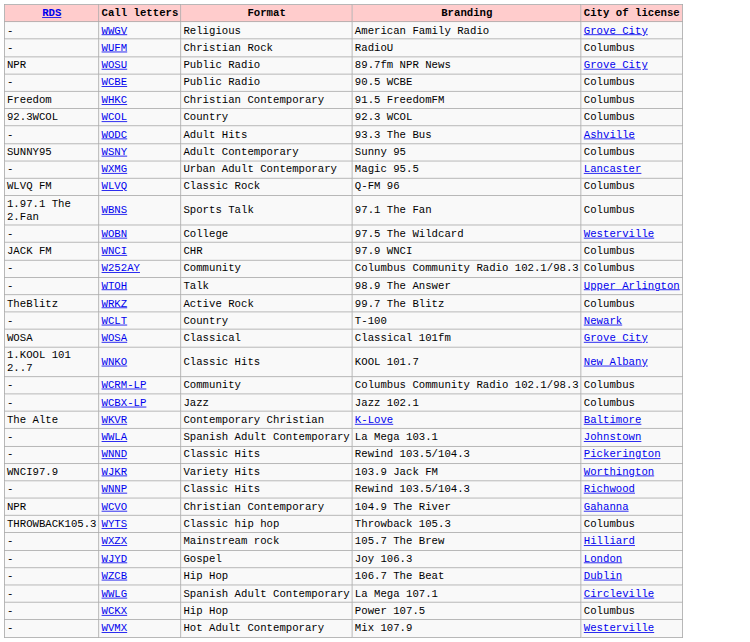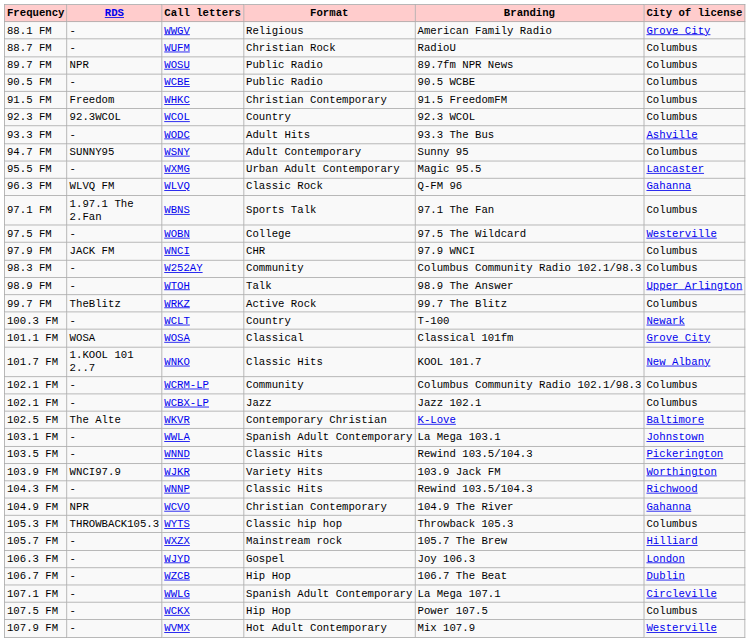 <table class="wikitable">
 <tr>
+<th style="background:#ffcccc;">Frequency</th>
 <th style="background:#ffcccc;"><a href='#'>RDS</a></th>
 <th style="background:#ffcccc;">Call letters</th>
 <th style="background:#ffcccc;">Format</th>
 <th style="background:#ffcccc;">Branding</th>
 <th style="background:#ffcccc;">City of license</th>
 </tr>
 <tr>
+<td>88.1 FM</td>
 <td>-</td>
 <td><a href='#'>WWGV</a></td>
 <td>Religious</td>
 <td>American Family Radio</td>
 <td><a href='#'>Grove City</a></td>
 </tr>
 <tr>
+<td>88.7 FM</td>
 <td>-</td>
 <td><a href='#'>WUFM</a></td>
 <td>Christian Rock</td>
 <td>RadioU</td>
 <td>Columbus</td>
 </tr>
 <tr>
+<td>89.7 FM</td>
 <td>NPR</td>
 <td><a href='#'>WOSU</a></td>
 <td>Public Radio</td>
 <td>89.7fm NPR News</td>
-<td><a href='#'>Grove City</a></td>
+<td>Columbus</td>
 </tr>
 <tr>
+<td>90.5 FM</td>
 <td>-</td>
 <td><a href='#'>WCBE</a></td>
 <td>Public Radio</td>
 <td>90.5 WCBE</td>
 <td>Columbus</td>
 </tr>
 <tr>
+<td>91.5 FM</td>
 <td>Freedom</td>
 <td><a href='#'>WHKC</a></td>
 <td>Christian Contemporary</td>
 <td>91.5 FreedomFM</td>
 <td>Columbus</td>
 </tr>
 <tr>
+<td>92.3 FM</td>
 <td>92.3WCOL</td>
 <td><a href='#'>WCOL</a></td>
 <td>Country</td>
 <td>92.3 WCOL</td>
 <td>Columbus</td>
 </tr>
 <tr>
+<td>93.3 FM</td>
 <td>-</td>
 <td><a href='#'>WODC</a></td>
 <td>Adult Hits</td>
 <td>93.3 The Bus</td>
 <td><a href='#'>Ashville</a></td>
 </tr>
 <tr>
+<td>94.7 FM</td>
 <td>SUNNY95</td>
 <td><a href='#'>WSNY</a></td>
 <td>Adult Contemporary</td>
 <td>Sunny 95</td>
 <td>Columbus</td>
 </tr>
 <tr>
+<td>95.5 FM</td>
 <td>-</td>
 <td><a href='#'>WXMG</a></td>
 <td>Urban Adult Contemporary</td>
 <td>Magic 95.5</td>
 <td><a href='#'>Lancaster</a></td>
 </tr>
 <tr>
+<td>96.3 FM</td>
 <td>WLVQ FM</td>
 <td><a href='#'>WLVQ</a></td>
 <td>Classic Rock</td>
 <td>Q-FM 96</td>
-<td>Columbus</td>
+<td><a href='#'>Gahanna</a></td>
 </tr>
 <tr>
+<td>97.1 FM</td>
 <td>1.97.1 The <br> 2.Fan</td>
 <td><a href='#'>WBNS</a></td>
 <td>Sports Talk</td>
 <td>97.1 The Fan</td>
 <td>Columbus</td>
 </tr>
 <tr>
+<td>97.5 FM</td>
 <td>-</td>
 <td><a href='#'>WOBN</a></td>
 <td>College</td>
 <td>97.5 The Wildcard</td>
 <td><a href='#'>Westerville</a></td>
 </tr>
 <tr>
+<td>97.9 FM</td>
 <td>JACK FM</td>
 <td><a href='#'>WNCI</a></td>
 <td>CHR</td>
 <td>97.9 WNCI</td>
 <td>Columbus</td>
 </tr>
 <tr>
+<td>98.3 FM</td>
 <td>-</td>
 <td><a href='#'>W252AY</a></td>
 <td>Community</td>
 <td>Columbus Community Radio 102.1/98.3</td>
 <td>Columbus</td>
 </tr>
 <tr>
+<td>98.9 FM</td>
 <td>-</td>
 <td><a href='#'>WTOH</a></td>
 <td>Talk</td>
 <td>98.9 The Answer</td>
 <td><a href='#'>Upper Arlington</a></td>
 </tr>
 <tr>
+<td>99.7 FM</td>
 <td>TheBlitz</td>
 <td><a href='#'>WRKZ</a></td>
 <td>Active Rock</td>
 <td>99.7 The Blitz</td>
 <td>Columbus</td>
 </tr>
 <tr>
+<td>100.3 FM</td>
 <td>-</td>
 <td><a href='#'>WCLT</a></td>
 <td>Country</td>
 <td>T-100</td>
 <td><a href='#'>Newark</a></td>
 </tr>
 <tr>
+<td>101.1 FM</td>
 <td>WOSA</td>
 <td><a href='#'>WOSA</a></td>
 <td>Classical</td>
 <td>Classical 101fm</td>
 <td><a href='#'>Grove City</a></td>
 </tr>
 <tr>
+<td>101.7 FM</td>
 <td>1.KOOL 101 <br> 2..7</td>
 <td><a href='#'>WNKO</a></td>
 <td>Classic Hits</td>
 <td>KOOL 101.7</td>
 <td><a href='#'>New Albany</a></td>
 </tr>
 <tr>
+<td>102.1 FM</td>
 <td>-</td>
 <td><a href='#'>WCRM-LP</a></td>
 <td>Community</td>
 <td>Columbus Community Radio 102.1/98.3</td>
 <td>Columbus</td>
 </tr>
 <tr>
+<td>102.1 FM</td>
 <td>-</td>
 <td><a href='#'>WCBX-LP</a></td>
 <td>Jazz</td>
 <td>Jazz 102.1</td>
 <td>Columbus</td>
 </tr>
 <tr>
+<td>102.5 FM</td>
 <td>The Alte</td>
 <td><a href='#'>WKVR</a></td>
 <td>Contemporary Christian</td>
 <td><a href='#'>K-Love</a></td>
 <td><a href='#'>Baltimore</a></td>
 </tr>
 <tr>
+<td>103.1 FM</td>
 <td>-</td>
 <td><a href='#'>WWLA</a></td>
 <td>Spanish Adult Contemporary</td>
 <td>La Mega 103.1</td>
 <td><a href='#'>Johnstown</a></td>
 </tr>
 <tr>
+<td>103.5 FM</td>
 <td>-</td>
 <td><a href='#'>WNND</a></td>
 <td>Classic Hits</td>
 <td>Rewind 103.5/104.3</td>
 <td><a href='#'>Pickerington</a></td>
 </tr>
 <tr>
+<td>103.9 FM</td>
 <td>WNCI97.9</td>
 <td><a href='#'>WJKR</a></td>
 <td>Variety Hits</td>
 <td>103.9 Jack FM</td>
 <td><a href='#'>Worthington</a></td>
 </tr>
 <tr>
+<td>104.3 FM</td>
 <td>-</td>
 <td><a href='#'>WNNP</a></td>
 <td>Classic Hits</td>
 <td>Rewind 103.5/104.3</td>
 <td><a href='#'>Richwood</a></td>
 </tr>
 <tr>
+<td>104.9 FM</td>
 <td>NPR</td>
 <td><a href='#'>WCVO</a></td>
 <td>Christian Contemporary</td>
 <td>104.9 The River</td>
 <td><a href='#'>Gahanna</a></td>
 </tr>
 <tr>
+<td>105.3 FM</td>
 <td>THROWBACK105.3</td>
 <td><a href='#'>WYTS</a></td>
 <td>Classic hip hop</td>
 <td>Throwback 105.3</td>
 <td>Columbus</td>
 </tr>
 <tr>
+<td>105.7 FM</td>
 <td>-</td>
 <td><a href='#'>WXZX</a></td>
 <td>Mainstream rock</td>
 <td>105.7 The Brew</td>
 <td><a href='#'>Hilliard</a></td>
 </tr>
 <tr>
+<td>106.3 FM</td>
 <td>-</td>
 <td><a href='#'>WJYD</a></td>
 <td>Gospel</td>
 <td>Joy 106.3</td>
 <td><a href='#'>London</a></td>
 </tr>
 <tr>
+<td>106.7 FM</td>
 <td>-</td>
 <td><a href='#'>WZCB</a></td>
 <td>Hip Hop</td>
 <td>106.7 The Beat</td>
 <td><a href='#'>Dublin</a></td>
 </tr>
 <tr>
+<td>107.1 FM</td>
 <td>-</td>
 <td><a href='#'>WWLG</a></td>
 <td>Spanish Adult Contemporary</td>
 <td>La Mega 107.1</td>
 <td><a href='#'>Circleville</a></td>
 </tr>
 <tr>
+<td>107.5 FM</td>
 <td>-</td>
 <td><a href='#'>WCKX</a></td>
 <td>Hip Hop</td>
 <td>Power 107.5</td>
 <td>Columbus</td>
 </tr>
 <tr>
+<td>107.9 FM</td>
 <td>-</td>
 <td><a href='#'>WVMX</a></td>
 <td>Hot Adult Contemporary</td>
 <td>Mix 107.9</td>
 <td><a href='#'>Westerville</a></td>
 </tr>
 </table>
